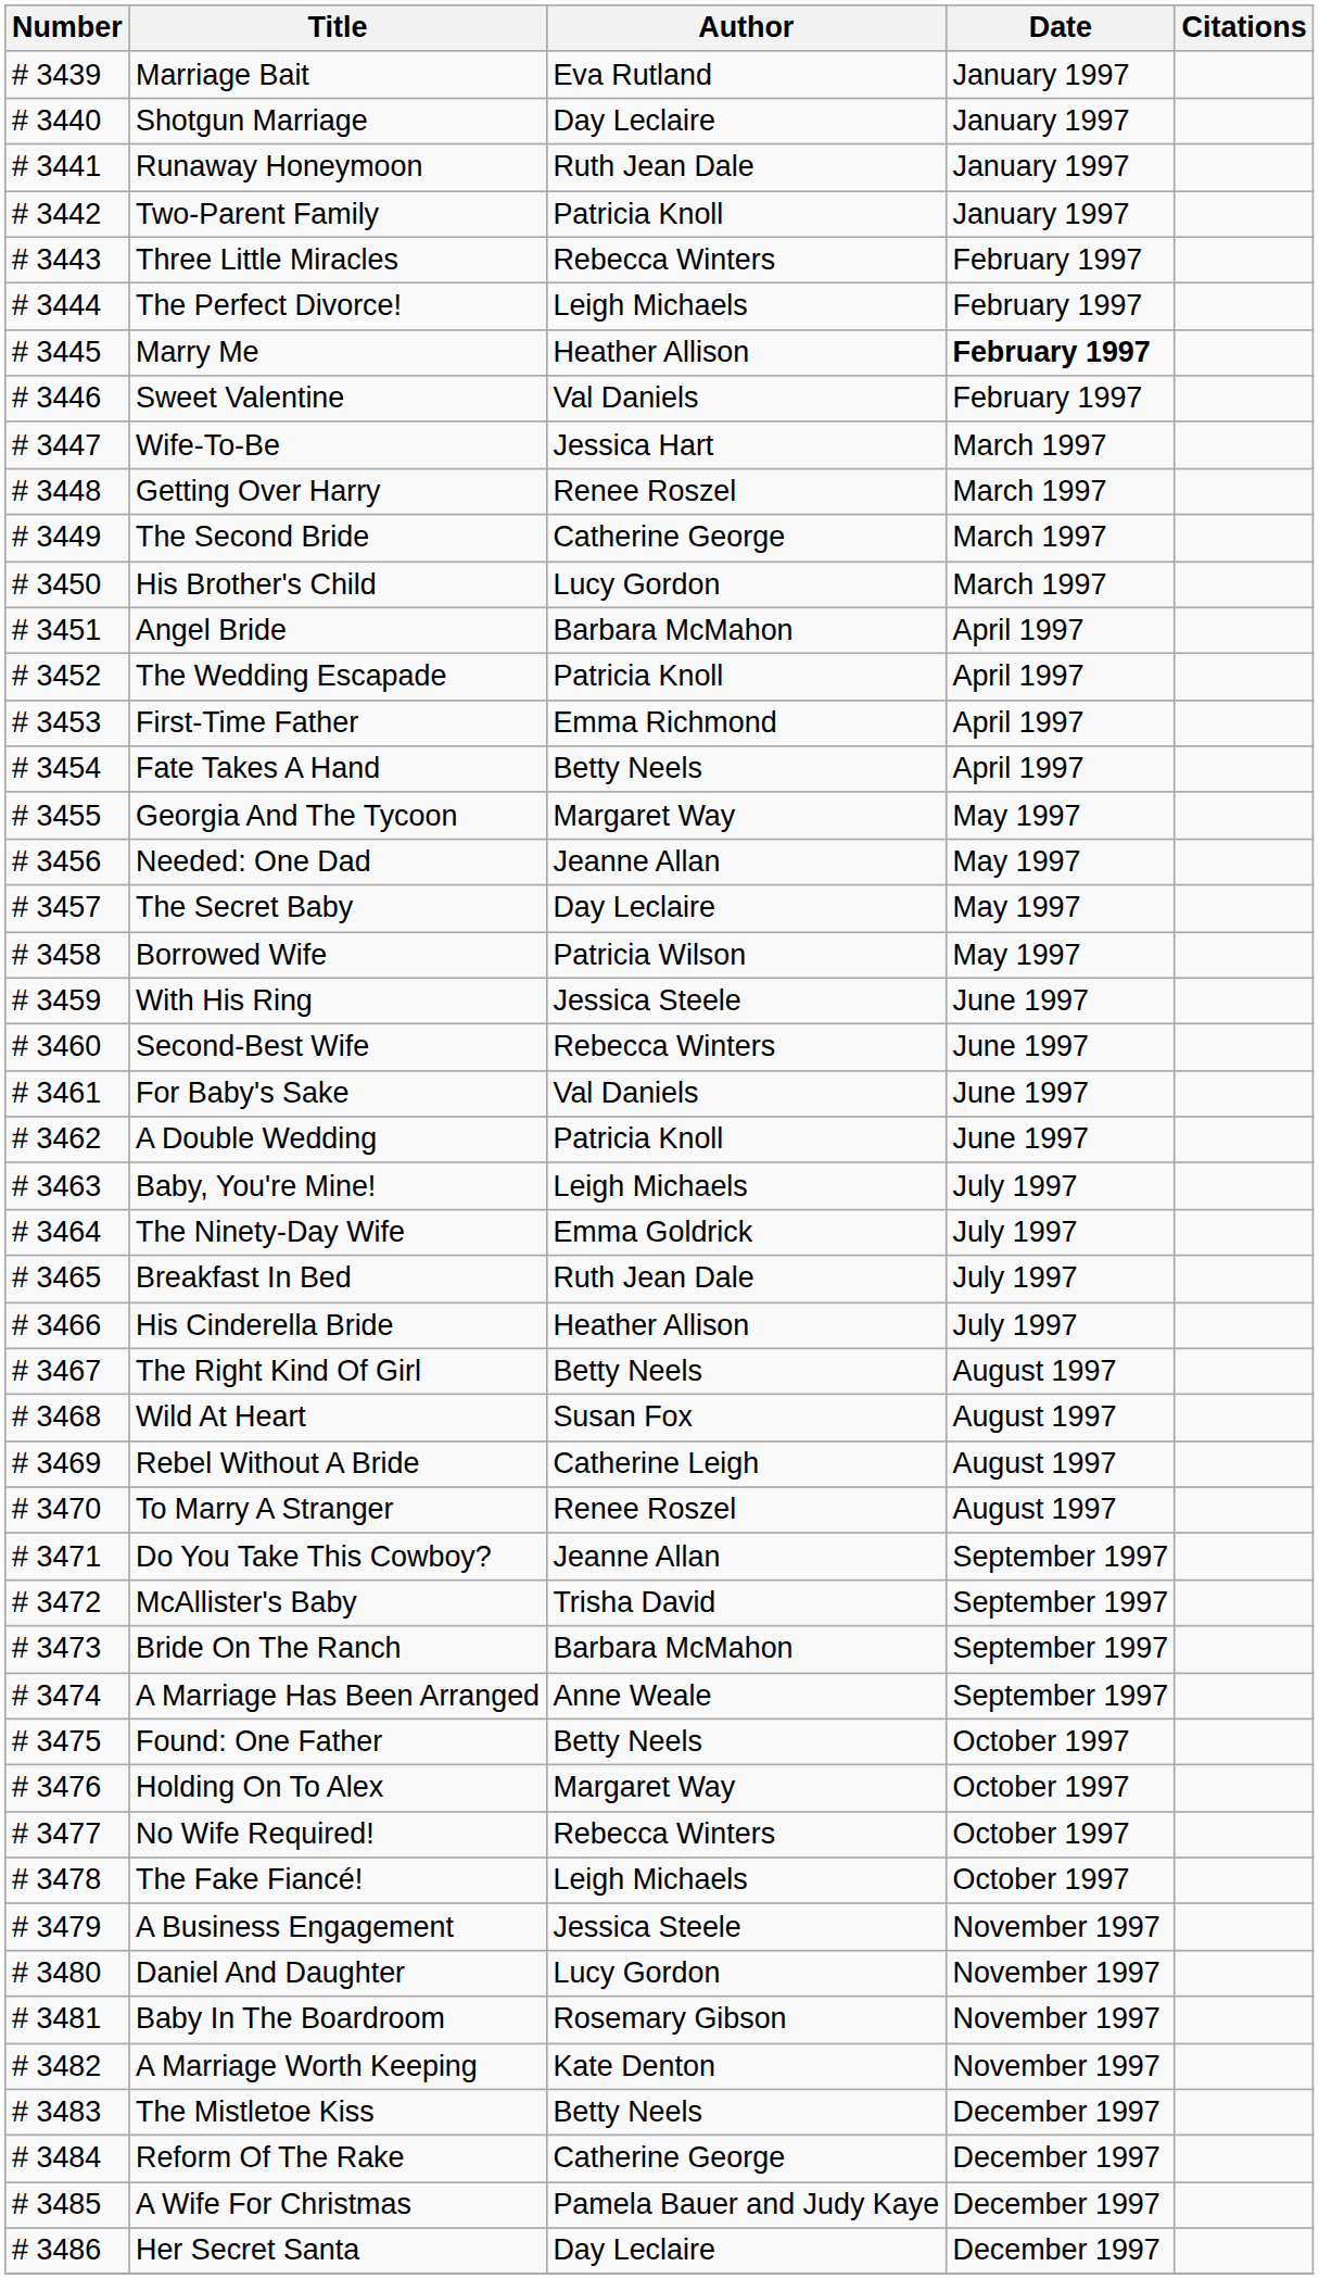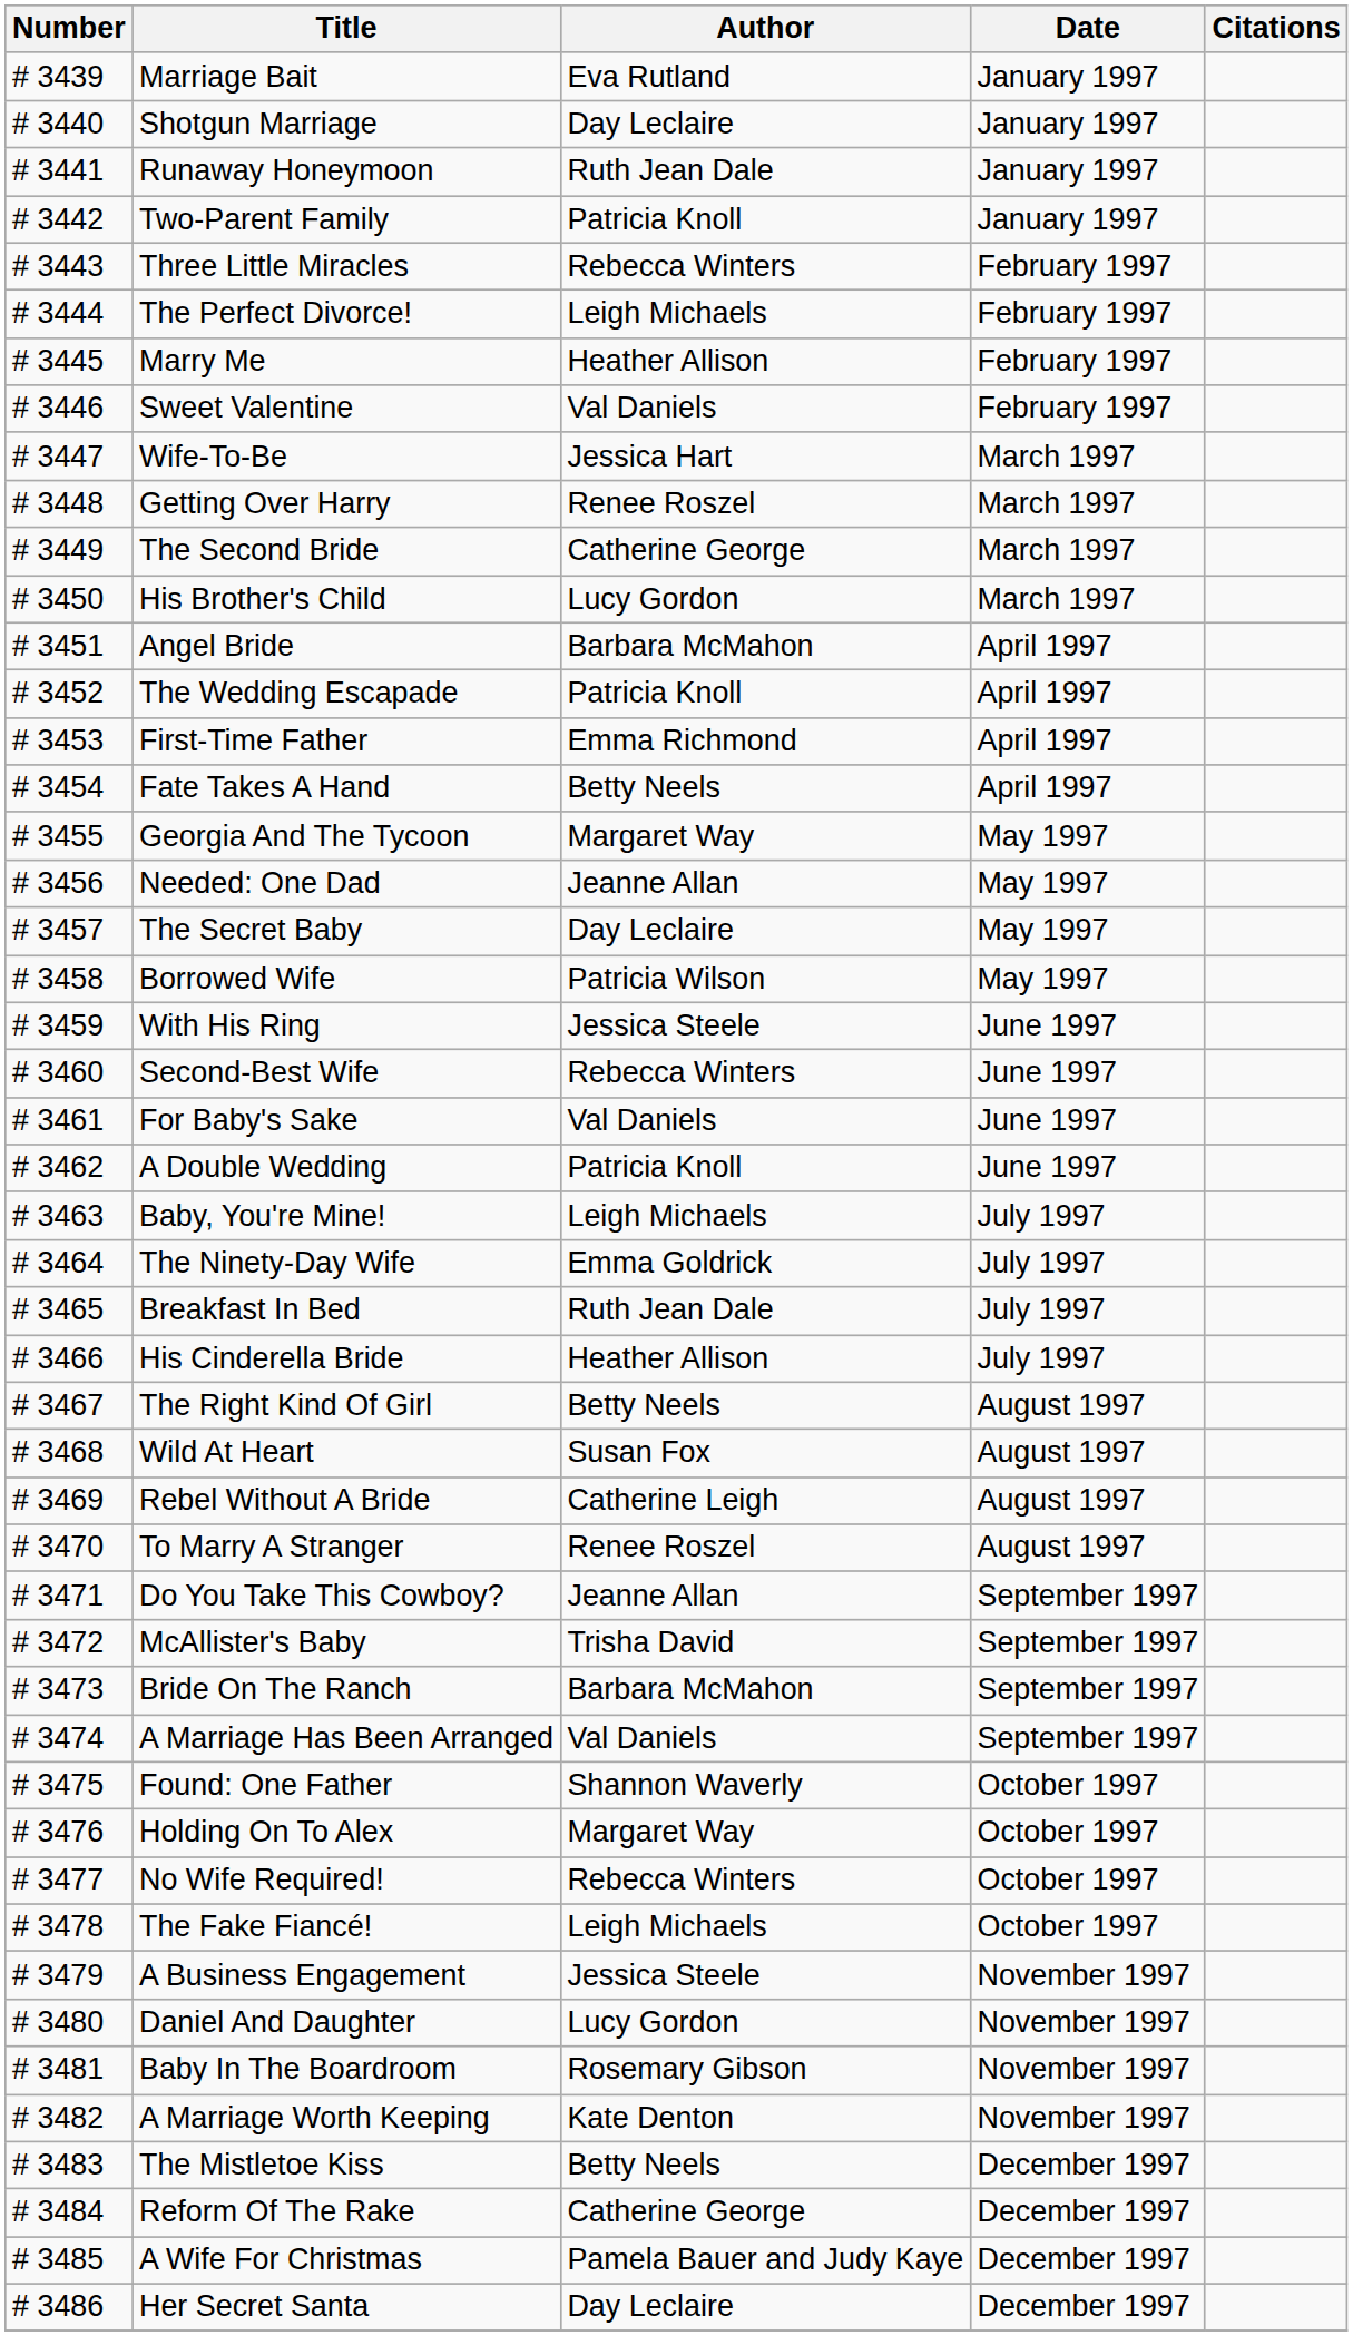 <table class="wikitable">
 <tr>
 <th>Number</th>
 <th>Title</th>
 <th>Author</th>
 <th>Date</th>
 <th>Citations</th>
 </tr>
 <tr>
 <td># 3439</td>
 <td>Marriage Bait</td>
 <td>Eva Rutland</td>
 <td>January 1997</td>
 <td></td>
 </tr>
 <tr>
 <td># 3440</td>
 <td>Shotgun Marriage</td>
 <td>Day Leclaire</td>
 <td>January 1997</td>
 <td></td>
 </tr>
 <tr>
 <td># 3441</td>
 <td>Runaway Honeymoon</td>
 <td>Ruth Jean Dale</td>
 <td>January 1997</td>
 <td></td>
 </tr>
 <tr>
 <td># 3442</td>
 <td>Two-Parent Family</td>
 <td>Patricia Knoll</td>
 <td>January 1997</td>
 <td></td>
 </tr>
 <tr>
 <td># 3443</td>
 <td>Three Little Miracles</td>
 <td>Rebecca Winters</td>
 <td>February 1997</td>
 <td></td>
 </tr>
 <tr>
 <td># 3444</td>
 <td>The Perfect Divorce!</td>
 <td>Leigh Michaels</td>
 <td>February 1997</td>
 <td></td>
 </tr>
 <tr>
 <td># 3445</td>
 <td>Marry Me</td>
 <td>Heather Allison</td>
-<td><strong>February 1997</strong></td>
+<td>February 1997</td>
 <td></td>
 </tr>
 <tr>
 <td># 3446</td>
 <td>Sweet Valentine</td>
 <td>Val Daniels</td>
 <td>February 1997</td>
 <td></td>
 </tr>
 <tr>
 <td># 3447</td>
 <td>Wife-To-Be</td>
 <td>Jessica Hart</td>
 <td>March 1997</td>
 <td></td>
 </tr>
 <tr>
 <td># 3448</td>
 <td>Getting Over Harry</td>
 <td>Renee Roszel</td>
 <td>March 1997</td>
 <td></td>
 </tr>
 <tr>
 <td># 3449</td>
 <td>The Second Bride</td>
 <td>Catherine George</td>
 <td>March 1997</td>
 <td></td>
 </tr>
 <tr>
 <td># 3450</td>
 <td>His Brother's Child</td>
 <td>Lucy Gordon</td>
 <td>March 1997</td>
 <td></td>
 </tr>
 <tr>
 <td># 3451</td>
 <td>Angel Bride</td>
 <td>Barbara McMahon</td>
 <td>April 1997</td>
 <td></td>
 </tr>
 <tr>
 <td># 3452</td>
 <td>The Wedding Escapade</td>
 <td>Patricia Knoll</td>
 <td>April 1997</td>
 <td></td>
 </tr>
 <tr>
 <td># 3453</td>
 <td>First-Time Father</td>
 <td>Emma Richmond</td>
 <td>April 1997</td>
 <td></td>
 </tr>
 <tr>
 <td># 3454</td>
 <td>Fate Takes A Hand</td>
 <td>Betty Neels</td>
 <td>April 1997</td>
 <td></td>
 </tr>
 <tr>
 <td># 3455</td>
 <td>Georgia And The Tycoon</td>
 <td>Margaret Way</td>
 <td>May 1997</td>
 <td></td>
 </tr>
 <tr>
 <td># 3456</td>
 <td>Needed: One Dad</td>
 <td>Jeanne Allan</td>
 <td>May 1997</td>
 <td></td>
 </tr>
 <tr>
 <td># 3457</td>
 <td>The Secret Baby</td>
 <td>Day Leclaire</td>
 <td>May 1997</td>
 <td></td>
 </tr>
 <tr>
 <td># 3458</td>
 <td>Borrowed Wife</td>
 <td>Patricia Wilson</td>
 <td>May 1997</td>
 <td></td>
 </tr>
 <tr>
 <td># 3459</td>
 <td>With His Ring</td>
 <td>Jessica Steele</td>
 <td>June 1997</td>
 <td></td>
 </tr>
 <tr>
 <td># 3460</td>
 <td>Second-Best Wife</td>
 <td>Rebecca Winters</td>
 <td>June 1997</td>
 <td></td>
 </tr>
 <tr>
 <td># 3461</td>
 <td>For Baby's Sake</td>
 <td>Val Daniels</td>
 <td>June 1997</td>
 <td></td>
 </tr>
 <tr>
 <td># 3462</td>
 <td>A Double Wedding</td>
 <td>Patricia Knoll</td>
 <td>June 1997</td>
 <td></td>
 </tr>
 <tr>
 <td># 3463</td>
 <td>Baby, You're Mine!</td>
 <td>Leigh Michaels</td>
 <td>July 1997</td>
 <td></td>
 </tr>
 <tr>
 <td># 3464</td>
 <td>The Ninety-Day Wife</td>
 <td>Emma Goldrick</td>
 <td>July 1997</td>
 <td></td>
 </tr>
 <tr>
 <td># 3465</td>
 <td>Breakfast In Bed</td>
 <td>Ruth Jean Dale</td>
 <td>July 1997</td>
 <td></td>
 </tr>
 <tr>
 <td># 3466</td>
 <td>His Cinderella Bride</td>
 <td>Heather Allison</td>
 <td>July 1997</td>
 <td></td>
 </tr>
 <tr>
 <td># 3467</td>
 <td>The Right Kind Of Girl</td>
 <td>Betty Neels</td>
 <td>August 1997</td>
 <td></td>
 </tr>
 <tr>
 <td># 3468</td>
 <td>Wild At Heart</td>
 <td>Susan Fox</td>
 <td>August 1997</td>
 <td></td>
 </tr>
 <tr>
 <td># 3469</td>
 <td>Rebel Without A Bride</td>
 <td>Catherine Leigh</td>
 <td>August 1997</td>
 <td></td>
 </tr>
 <tr>
 <td># 3470</td>
 <td>To Marry A Stranger</td>
 <td>Renee Roszel</td>
 <td>August 1997</td>
 <td></td>
 </tr>
 <tr>
 <td># 3471</td>
 <td>Do You Take This Cowboy?</td>
 <td>Jeanne Allan</td>
 <td>September 1997</td>
 <td></td>
 </tr>
 <tr>
 <td># 3472</td>
 <td>McAllister's Baby</td>
 <td>Trisha David</td>
 <td>September 1997</td>
 <td></td>
 </tr>
 <tr>
 <td># 3473</td>
 <td>Bride On The Ranch</td>
 <td>Barbara McMahon</td>
 <td>September 1997</td>
 <td></td>
 </tr>
 <tr>
 <td># 3474</td>
 <td>A Marriage Has Been Arranged</td>
-<td>Anne Weale</td>
+<td>Val Daniels</td>
 <td>September 1997</td>
 <td></td>
 </tr>
 <tr>
 <td># 3475</td>
 <td>Found: One Father</td>
-<td>Betty Neels</td>
+<td>Shannon Waverly</td>
 <td>October 1997</td>
 <td></td>
 </tr>
 <tr>
 <td># 3476</td>
 <td>Holding On To Alex</td>
 <td>Margaret Way</td>
 <td>October 1997</td>
 <td></td>
 </tr>
 <tr>
 <td># 3477</td>
 <td>No Wife Required!</td>
 <td>Rebecca Winters</td>
 <td>October 1997</td>
 <td></td>
 </tr>
 <tr>
 <td># 3478</td>
 <td>The Fake Fiancé!</td>
 <td>Leigh Michaels</td>
 <td>October 1997</td>
 <td></td>
 </tr>
 <tr>
 <td># 3479</td>
 <td>A Business Engagement</td>
 <td>Jessica Steele</td>
 <td>November 1997</td>
 <td></td>
 </tr>
 <tr>
 <td># 3480</td>
 <td>Daniel And Daughter</td>
 <td>Lucy Gordon</td>
 <td>November 1997</td>
 <td></td>
 </tr>
 <tr>
 <td># 3481</td>
 <td>Baby In The Boardroom</td>
 <td>Rosemary Gibson</td>
 <td>November 1997</td>
 <td></td>
 </tr>
 <tr>
 <td># 3482</td>
 <td>A Marriage Worth Keeping</td>
 <td>Kate Denton</td>
 <td>November 1997</td>
 <td></td>
 </tr>
 <tr>
 <td># 3483</td>
 <td>The Mistletoe Kiss</td>
 <td>Betty Neels</td>
 <td>December 1997</td>
 <td></td>
 </tr>
 <tr>
 <td># 3484</td>
 <td>Reform Of The Rake</td>
 <td>Catherine George</td>
 <td>December 1997</td>
 <td></td>
 </tr>
 <tr>
 <td># 3485</td>
 <td>A Wife For Christmas</td>
 <td>Pamela Bauer and Judy Kaye</td>
 <td>December 1997</td>
 <td></td>
 </tr>
 <tr>
 <td># 3486</td>
 <td>Her Secret Santa</td>
 <td>Day Leclaire</td>
 <td>December 1997</td>
 <td></td>
 </tr>
 <tr>
 </tr>
 </table>
